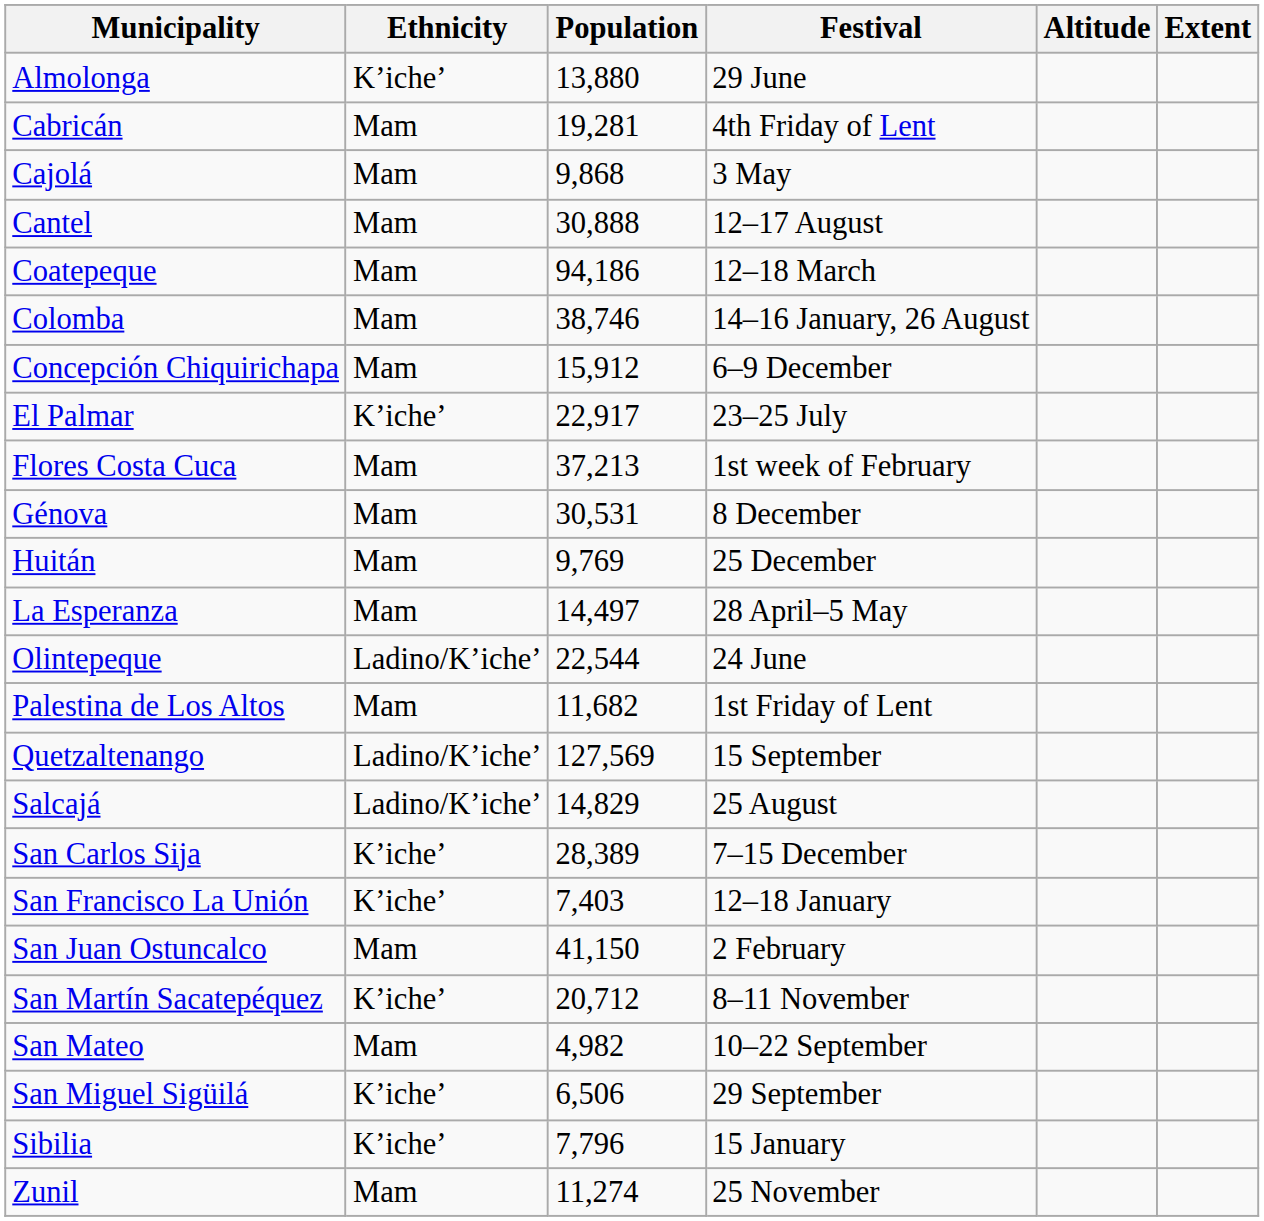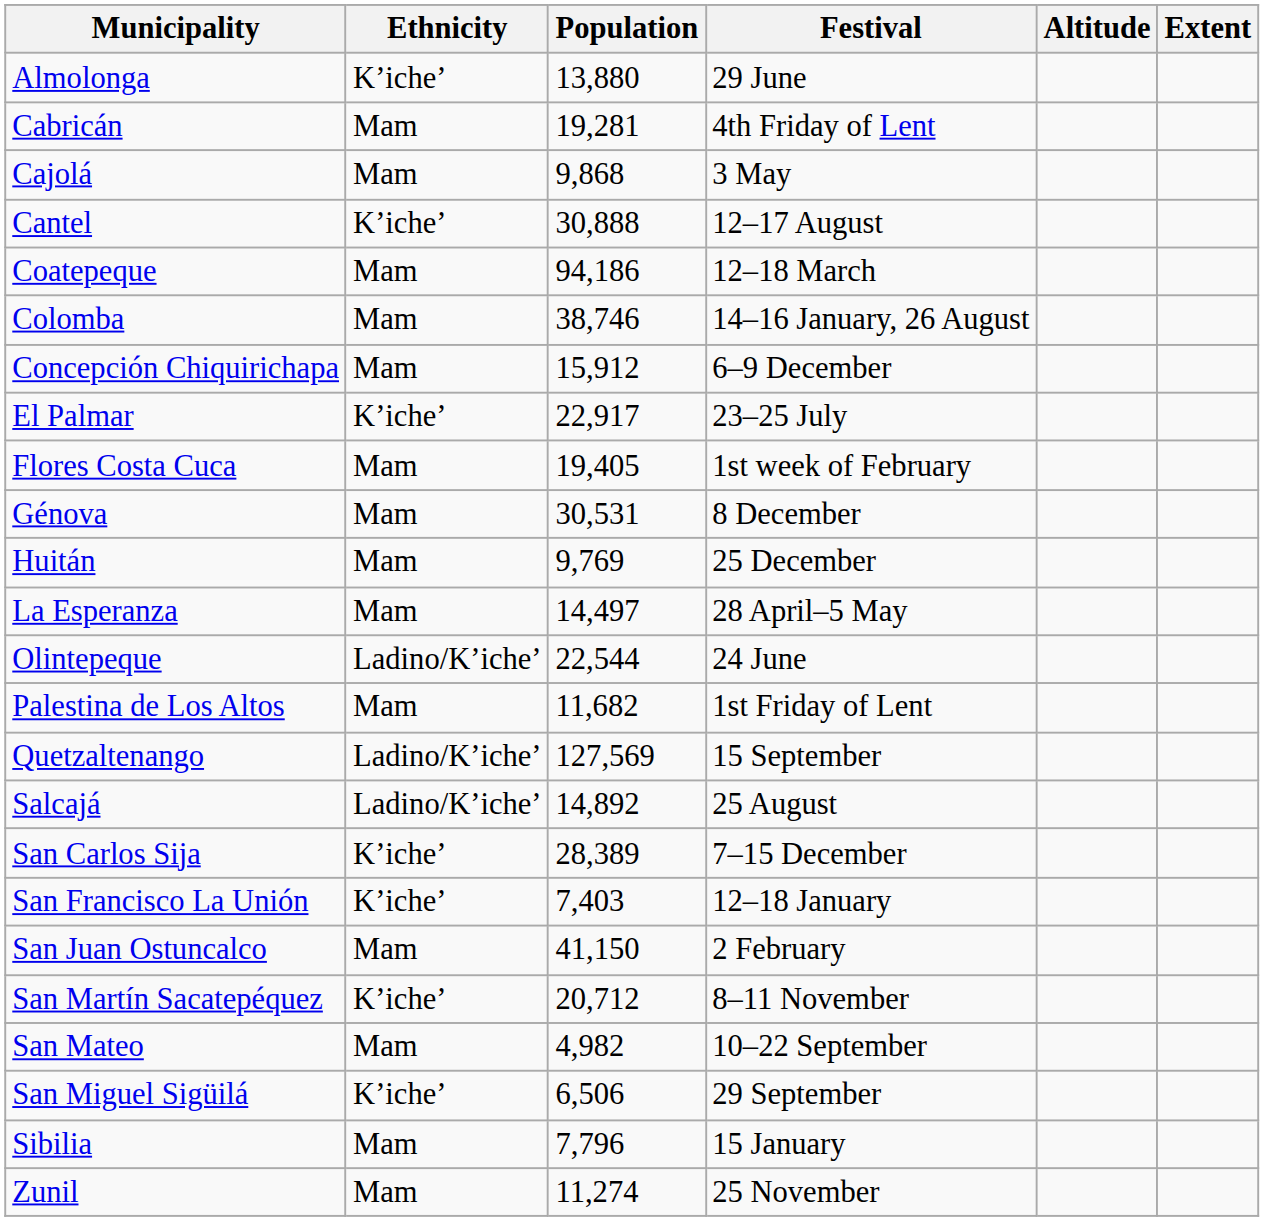 <table class="wikitable sortable" style="float:center;margin:.5em"  border="1">
 <tr>
 <th>Municipality</th>
 <th>Ethnicity</th>
 <th>Population</th>
 <th>Festival</th>
 <th>Altitude</th>
 <th>Extent</th>
 </tr>
 <tr>
 <td><a href='#'>Almolonga</a></td>
 <td>Kʼicheʼ</td>
 <td>13,880</td>
 <td>29 June</td>
 <td></td>
 <td></td>
 </tr>
 <tr>
 <td><a href='#'>Cabricán</a></td>
 <td>Mam</td>
 <td>19,281</td>
 <td>4th Friday of <a href='#'>Lent</a></td>
 <td></td>
 <td></td>
 </tr>
 <tr>
 <td><a href='#'>Cajolá</a></td>
 <td>Mam</td>
 <td>9,868</td>
 <td>3 May</td>
 <td></td>
 <td></td>
 </tr>
 <tr>
 <td><a href='#'>Cantel</a></td>
-<td>Mam</td>
+<td>Kʼicheʼ</td>
 <td>30,888</td>
 <td>12–17 August</td>
 <td></td>
 <td></td>
 </tr>
 <tr>
 <td><a href='#'>Coatepeque</a></td>
 <td>Mam</td>
 <td>94,186</td>
 <td>12–18 March</td>
 <td></td>
 <td></td>
 </tr>
 <tr>
 <td><a href='#'>Colomba</a></td>
 <td>Mam</td>
 <td>38,746</td>
 <td>14–16 January, 26 August</td>
 <td></td>
 <td></td>
 </tr>
 <tr>
 <td><a href='#'>Concepción Chiquirichapa</a></td>
 <td>Mam</td>
 <td>15,912</td>
 <td>6–9 December</td>
 <td></td>
 <td></td>
 </tr>
 <tr>
 <td><a href='#'>El Palmar</a></td>
 <td>Kʼicheʼ</td>
 <td>22,917</td>
 <td>23–25 July</td>
 <td></td>
 <td></td>
 </tr>
 <tr>
 <td><a href='#'>Flores Costa Cuca</a></td>
 <td>Mam</td>
-<td>37,213</td>
+<td>19,405</td>
 <td>1st week of February</td>
 <td></td>
 <td></td>
 </tr>
 <tr>
 <td><a href='#'>Génova</a></td>
 <td>Mam</td>
 <td>30,531</td>
 <td>8 December</td>
 <td></td>
 <td></td>
 </tr>
 <tr>
 <td><a href='#'>Huitán</a></td>
 <td>Mam</td>
 <td>9,769</td>
 <td>25 December</td>
 <td></td>
 <td></td>
 </tr>
 <tr>
 <td><a href='#'>La Esperanza</a></td>
 <td>Mam</td>
 <td>14,497</td>
 <td>28 April–5 May</td>
 <td></td>
 <td></td>
 </tr>
 <tr>
 <td><a href='#'>Olintepeque</a></td>
 <td>Ladino/Kʼicheʼ</td>
 <td>22,544</td>
 <td>24 June</td>
 <td></td>
 <td></td>
 </tr>
 <tr>
 <td><a href='#'>Palestina de Los Altos</a></td>
 <td>Mam</td>
 <td>11,682</td>
 <td>1st Friday of Lent</td>
 <td></td>
 <td></td>
 </tr>
 <tr>
 <td><a href='#'>Quetzaltenango</a></td>
 <td>Ladino/Kʼicheʼ</td>
 <td>127,569</td>
 <td>15 September</td>
 <td></td>
 <td></td>
 </tr>
 <tr>
 <td><a href='#'>Salcajá</a></td>
 <td>Ladino/Kʼicheʼ</td>
-<td>14,829</td>
+<td>14,892</td>
 <td>25 August</td>
 <td></td>
 <td></td>
 </tr>
 <tr>
 <td><a href='#'>San Carlos Sija</a></td>
 <td>Kʼicheʼ</td>
 <td>28,389</td>
 <td>7–15 December</td>
 <td></td>
 <td></td>
 </tr>
 <tr>
 <td><a href='#'>San Francisco La Unión</a></td>
 <td>Kʼicheʼ</td>
 <td>7,403</td>
 <td>12–18 January</td>
 <td></td>
 <td></td>
 </tr>
 <tr>
 <td><a href='#'>San Juan Ostuncalco</a></td>
 <td>Mam</td>
 <td>41,150</td>
 <td>2 February</td>
 <td></td>
 <td></td>
 </tr>
 <tr>
 <td><a href='#'>San Martín Sacatepéquez</a></td>
 <td>Kʼicheʼ</td>
 <td>20,712</td>
 <td>8–11 November</td>
 <td></td>
 <td></td>
 </tr>
 <tr>
 <td><a href='#'>San Mateo</a></td>
 <td>Mam</td>
 <td>4,982</td>
 <td>10–22 September</td>
 <td></td>
 <td></td>
 </tr>
 <tr>
 <td><a href='#'>San Miguel Sigüilá</a></td>
 <td>Kʼicheʼ</td>
 <td>6,506</td>
 <td>29 September</td>
 <td></td>
 <td></td>
 </tr>
 <tr>
 <td><a href='#'>Sibilia</a></td>
-<td>Kʼicheʼ</td>
+<td>Mam</td>
 <td>7,796</td>
 <td>15 January</td>
 <td></td>
 <td></td>
 </tr>
 <tr>
 <td><a href='#'>Zunil</a></td>
 <td>Mam</td>
 <td>11,274</td>
 <td>25 November</td>
 <td></td>
 <td></td>
 </tr>
 </table>
